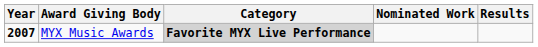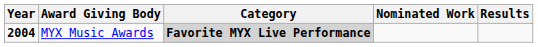 <table class="wikitable">
 <tr>
 <th>Year</th>
 <th>Award Giving Body</th>
 <th>Category</th>
 <th>Nominated Work</th>
 <th>Results</th>
 </tr>
 <tr>
-<td><strong>2007</strong></td>
+<td><strong>2004</strong></td>
 <td><a href='#'>MYX Music Awards</a></td>
 <td style="background: lightgrey;"><strong>Favorite MYX Live Performance</strong></td>
 <td></td>
 <td></td>
 </tr>
 </table>
